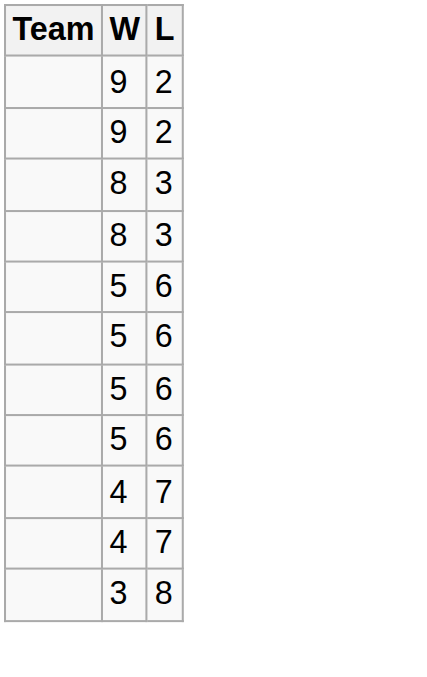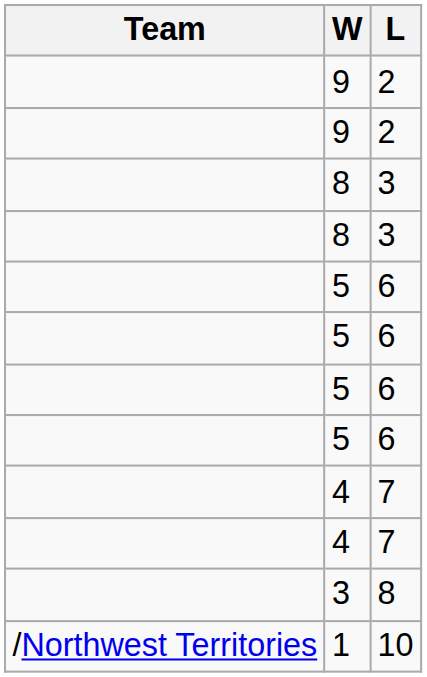 <table class="wikitable">
 <tr>
 <th>Team</th>
 <th>W</th>
 <th>L</th>
 </tr>
 <tr>
 <td></td>
 <td>9</td>
 <td>2</td>
 </tr>
 <tr>
 <td></td>
 <td>9</td>
 <td>2</td>
 </tr>
 <tr>
 <td></td>
 <td>8</td>
 <td>3</td>
 </tr>
 <tr>
 <td></td>
 <td>8</td>
 <td>3</td>
 </tr>
 <tr>
 <td></td>
 <td>5</td>
 <td>6</td>
 </tr>
 <tr>
 <td></td>
 <td>5</td>
 <td>6</td>
 </tr>
 <tr>
 <td></td>
 <td>5</td>
 <td>6</td>
 </tr>
 <tr>
 <td></td>
 <td>5</td>
 <td>6</td>
 </tr>
 <tr>
 <td></td>
 <td>4</td>
 <td>7</td>
 </tr>
 <tr>
 <td></td>
 <td>4</td>
 <td>7</td>
 </tr>
 <tr>
 <td></td>
 <td>3</td>
 <td>8</td>
 </tr>
+<tr>
+<td>/<a href='#'>Northwest Territories</a></td>
+<td>1</td>
+<td>10</td>
+</tr>
 </table>
